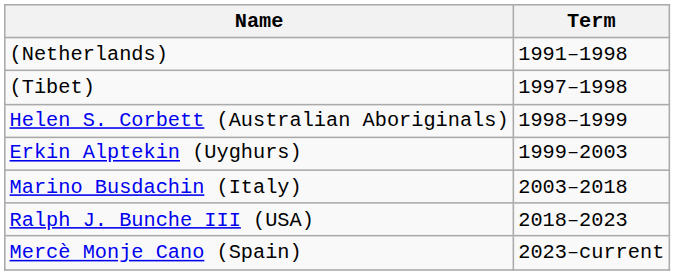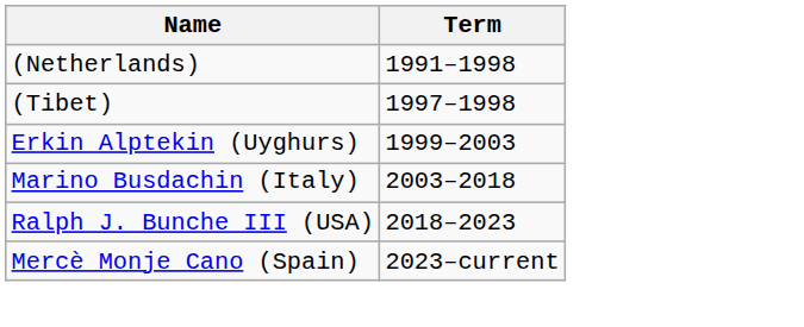 <table class="wikitable sortable">
 <tr>
 <th>Name</th>
 <th>Term</th>
 </tr>
 <tr>
 <td>  (Netherlands)</td>
 <td>1991–1998</td>
 </tr>
 <tr>
 <td>  (Tibet)</td>
 <td>1997–1998</td>
-</tr>
-<tr>
-<td> <a href='#'>Helen S. Corbett</a> (Australian Aboriginals)</td>
-<td>1998–1999</td>
 </tr>
 <tr>
 <td> <a href='#'>Erkin Alptekin</a> (Uyghurs)</td>
 <td>1999–2003</td>
 </tr>
 <tr>
 <td> <a href='#'>Marino Busdachin</a> (Italy)</td>
 <td>2003–2018</td>
 </tr>
 <tr>
 <td> <a href='#'>Ralph J. Bunche III</a> (USA)</td>
 <td>2018–2023</td>
 </tr>
 <tr>
 <td> <a href='#'>Mercè Monje Cano</a> (Spain)</td>
 <td>2023–current</td>
 </tr>
 </table>
